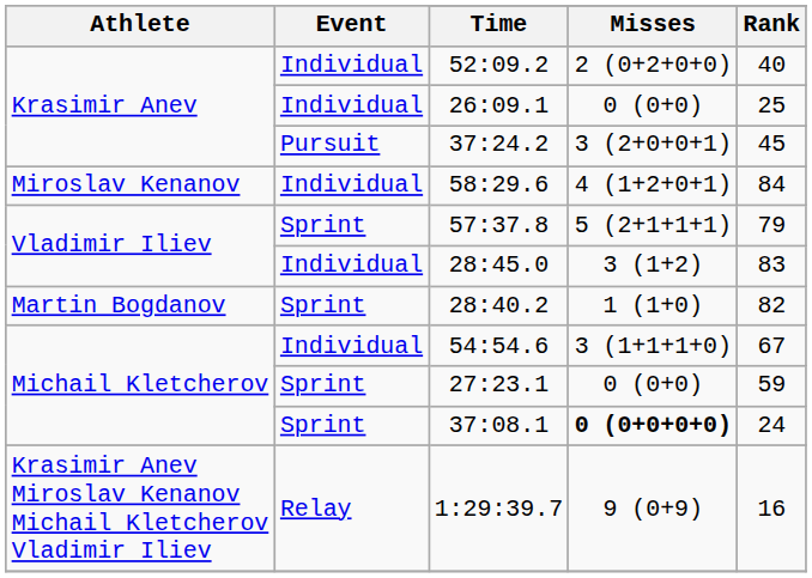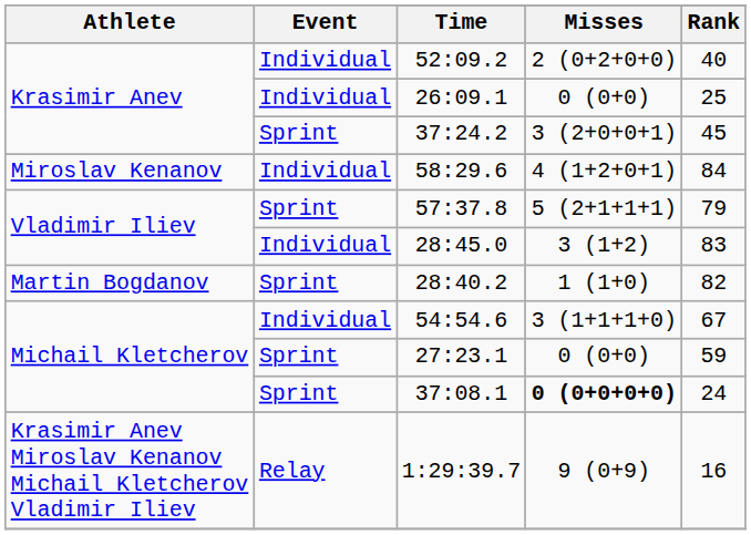 <table class="wikitable" style="font-size:90%">
 <tr>
 <th rowspan="2">Athlete</th>
 <th rowspan="2">Event</th>
 </tr>
 <tr>
 <th>Time</th>
 <th>Misses</th>
 <th>Rank</th>
 </tr>
 <tr align=center>
 <td align=left rowspan=3><a href='#'>Krasimir Anev</a></td>
 <td align=left><a href='#'>Individual</a></td>
 <td>52:09.2</td>
 <td>2 (0+2+0+0)</td>
 <td>40</td>
 </tr>
 <tr align=center>
 <td align=left><a href='#'>Individual</a></td>
 <td>26:09.1</td>
 <td>0 (0+0)</td>
 <td>25</td>
 </tr>
 <tr align=center>
-<td align=left><a href='#'>Pursuit</a></td>
+<td align=left><a href='#'>Sprint</a></td>
 <td>37:24.2</td>
 <td>3 (2+0+0+1)</td>
 <td>45</td>
 </tr>
 <tr align=center>
 <td align=left><a href='#'>Miroslav Kenanov</a></td>
 <td align=left><a href='#'>Individual</a></td>
 <td>58:29.6</td>
 <td>4 (1+2+0+1)</td>
 <td>84</td>
 </tr>
 <tr align=center>
 <td align=left rowspan=2><a href='#'>Vladimir Iliev</a></td>
 <td align=left><a href='#'>Sprint</a></td>
 <td>57:37.8</td>
 <td>5 (2+1+1+1)</td>
 <td>79</td>
 </tr>
 <tr align=center>
 <td align=left><a href='#'>Individual</a></td>
 <td>28:45.0</td>
 <td>3 (1+2)</td>
 <td>83</td>
 </tr>
 <tr align=center>
 <td align=left><a href='#'>Martin Bogdanov</a></td>
 <td align=left><a href='#'>Sprint</a></td>
 <td>28:40.2</td>
 <td>1 (1+0)</td>
 <td>82</td>
 </tr>
 <tr align=center>
 <td align=left rowspan=3><a href='#'>Michail Kletcherov</a></td>
 <td align=left><a href='#'>Individual</a></td>
 <td>54:54.6</td>
 <td>3 (1+1+1+0)</td>
 <td>67</td>
 </tr>
 <tr align=center>
 <td align=left><a href='#'>Sprint</a></td>
 <td>27:23.1</td>
 <td>0 (0+0)</td>
 <td>59</td>
 </tr>
 <tr align=center>
 <td align=left><a href='#'>Sprint</a></td>
 <td>37:08.1</td>
 <td><strong>0 (0+0+0+0)</strong></td>
 <td>24</td>
 </tr>
 <tr align=center>
 <td align=left><a href='#'>Krasimir Anev</a><br><a href='#'>Miroslav Kenanov</a><br><a href='#'>Michail Kletcherov</a><br><a href='#'>Vladimir Iliev</a></td>
 <td align=left><a href='#'>Relay</a></td>
 <td>1:29:39.7</td>
 <td>9 (0+9)</td>
 <td>16</td>
 </tr>
 <tr>
 </tr>
 </table>
